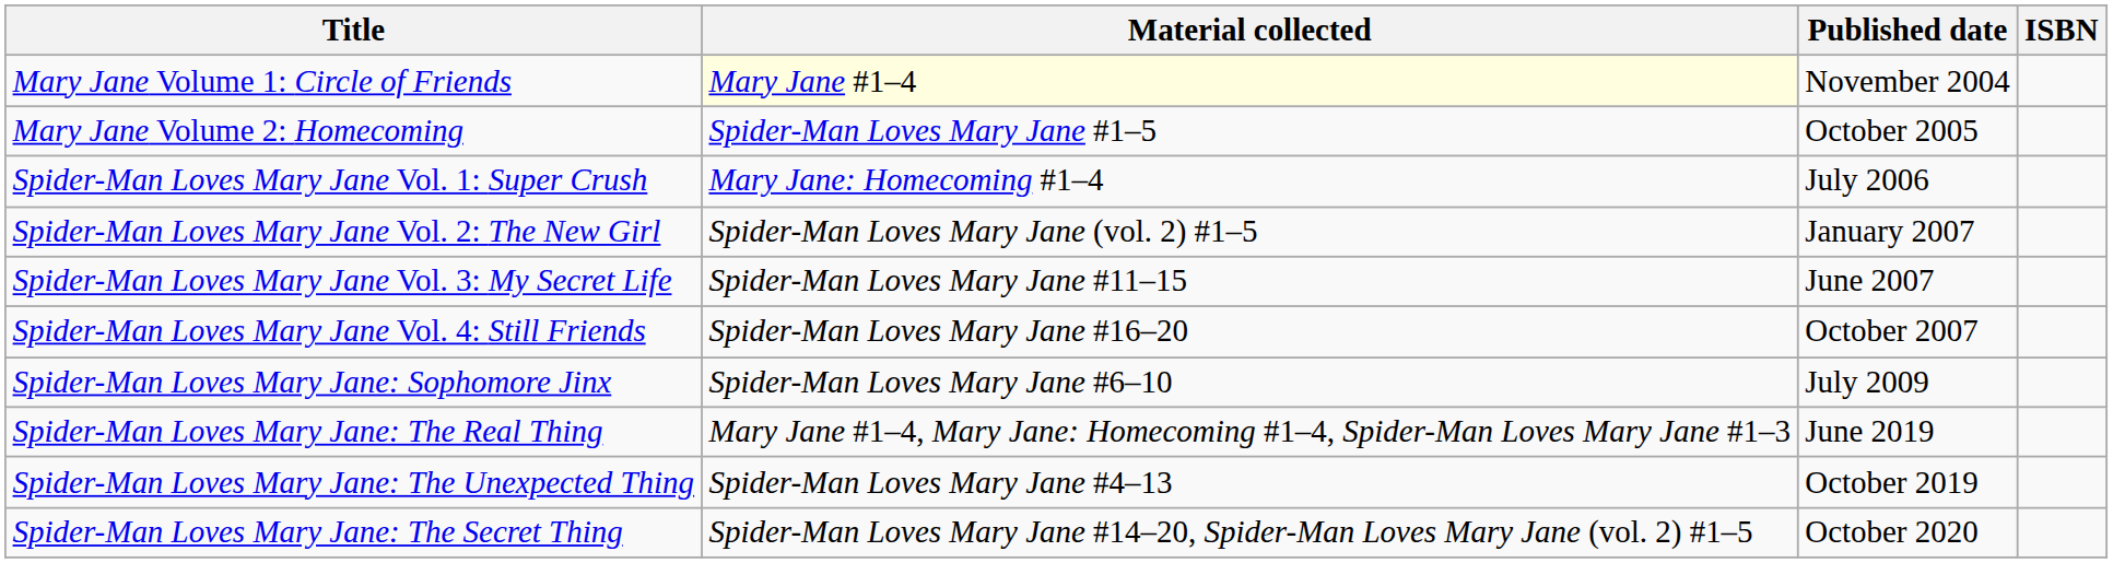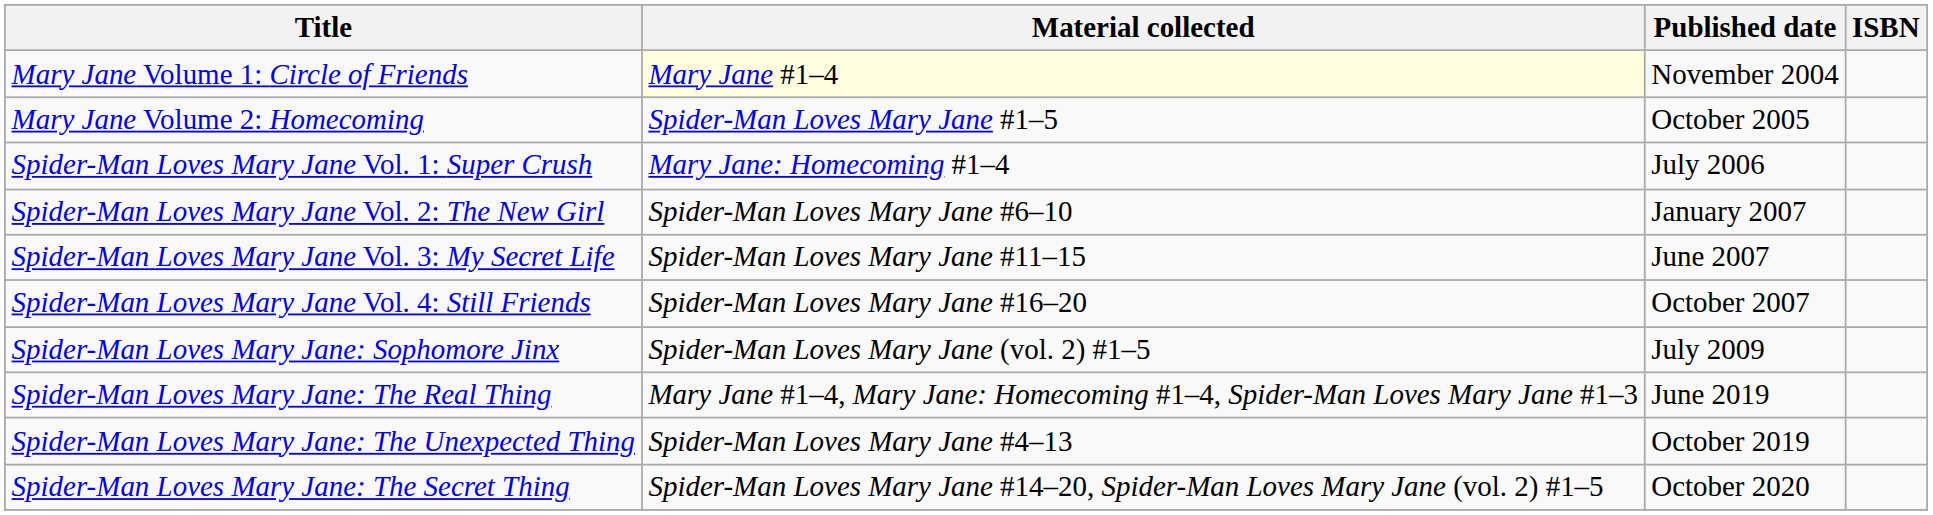 <table class="wikitable">
 <tr>
 <th>Title</th>
 <th>Material collected</th>
 <th>Published date</th>
 <th>ISBN</th>
 </tr>
 <tr>
 <td><a href='#'><em>Mary Jane</em> Volume 1: <em>Circle of Friends</em></a></td>
 <td style="background: lightyellow;"><em><a href='#'>Mary Jane</a></em> #1–4</td>
 <td>November 2004</td>
 <td></td>
 </tr>
 <tr>
 <td><a href='#'><em>Mary Jane</em> Volume 2: <em>Homecoming</em></a></td>
 <td><em><a href='#'>Spider-Man Loves Mary Jane</a></em> #1–5</td>
 <td>October 2005</td>
 <td></td>
 </tr>
 <tr>
 <td><a href='#'><em>Spider-Man Loves Mary Jane</em> Vol. 1: <em>Super Crush</em></a></td>
 <td><em><a href='#'>Mary Jane: Homecoming</a></em> #1–4</td>
 <td>July 2006</td>
 <td></td>
 </tr>
 <tr>
 <td><a href='#'><em>Spider-Man Loves Mary Jane</em> Vol. 2: <em>The New Girl</em></a></td>
-<td><em>Spider-Man Loves Mary Jane</em> (vol. 2) #1–5</td>
+<td><em>Spider-Man Loves Mary Jane</em> #6–10</td>
 <td>January 2007</td>
 <td></td>
 </tr>
 <tr>
 <td><a href='#'><em>Spider-Man Loves Mary Jane</em> Vol. 3: <em>My Secret Life</em></a></td>
 <td><em>Spider-Man Loves Mary Jane</em> #11–15</td>
 <td>June 2007</td>
 <td></td>
 </tr>
 <tr>
 <td><a href='#'><em>Spider-Man Loves Mary Jane</em> Vol. 4: <em>Still Friends</em></a></td>
 <td><em>Spider-Man Loves Mary Jane</em> #16–20</td>
 <td>October 2007</td>
 <td></td>
 </tr>
 <tr>
 <td><em><a href='#'>Spider-Man Loves Mary Jane: Sophomore Jinx</a></em></td>
-<td><em>Spider-Man Loves Mary Jane</em> #6–10</td>
+<td><em>Spider-Man Loves Mary Jane</em> (vol. 2) #1–5</td>
 <td>July 2009</td>
 <td></td>
 </tr>
 <tr>
 <td><em><a href='#'>Spider-Man Loves Mary Jane: The Real Thing</a></em></td>
 <td><em>Mary Jane</em> #1–4, <em>Mary Jane: Homecoming</em> #1–4, <em>Spider-Man Loves Mary Jane</em> #1–3</td>
 <td>June 2019</td>
 <td></td>
 </tr>
 <tr>
 <td><em><a href='#'>Spider-Man Loves Mary Jane: The Unexpected Thing</a></em></td>
 <td><em>Spider-Man Loves Mary Jane</em> #4–13</td>
 <td>October 2019</td>
 <td></td>
 </tr>
 <tr>
 <td><em><a href='#'>Spider-Man Loves Mary Jane: The Secret Thing</a></em></td>
 <td><em>Spider-Man Loves Mary Jane</em> #14–20, <em>Spider-Man Loves Mary Jane</em> (vol. 2) #1–5</td>
 <td>October 2020</td>
 <td></td>
 </tr>
 </table>
